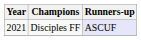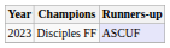 <table class="wikitable">
 <tr>
 <th>Year</th>
 <th>Champions</th>
 <th>Runners-up</th>
 </tr>
 <tr>
-<td>2021</td>
+<td>2023</td>
 <td>Disciples FF</td>
 <td style="background: lavender;">ASCUF</td>
 </tr>
 <tr>
 </tr>
 </table>
